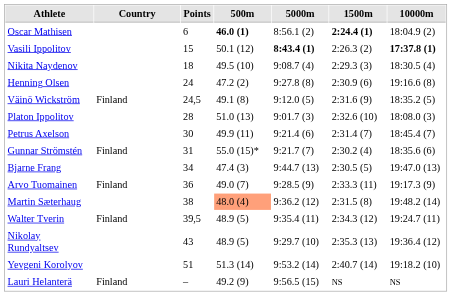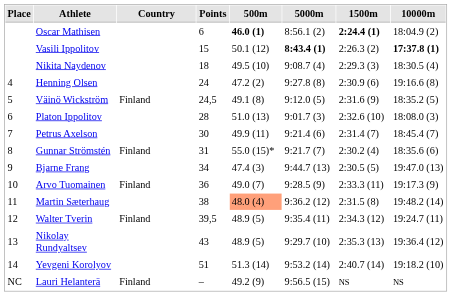 <table cellspacing="1" cellpadding="3" style="border:1px solid #AAAAAA;font-size:90%">
 <tr bgcolor="#E4E4E4">
+<th style="border-bottom:1px solid #AAAAAA" width=15>Place</th>
 <th style="border-bottom:1px solid #AAAAAA" width=125>Athlete</th>
 <th style="border-bottom:1px solid #AAAAAA" width=125>Country</th>
 <th style="border-bottom:1px solid #AAAAAA" width=40>Points</th>
 <th style="border-bottom:1px solid #AAAAAA" width=80>500m</th>
 <th style="border-bottom:1px solid #AAAAAA" width=80>5000m</th>
 <th style="border-bottom:1px solid #AAAAAA" width=80>1500m</th>
 <th style="border-bottom:1px solid #AAAAAA" width=80>10000m</th>
 </tr>
 <tr>
+<td></td>
 <td><a href='#'>Oscar Mathisen</a></td>
 <td></td>
 <td>6</td>
 <td><strong>46.0 (1)</strong></td>
 <td>8:56.1 (2)</td>
 <td><strong>2:24.4 (1)</strong></td>
 <td>18:04.9 (2)</td>
 </tr>
 <tr>
+<td></td>
 <td><a href='#'>Vasili Ippolitov</a></td>
 <td></td>
 <td>15</td>
 <td>50.1 (12)</td>
 <td><strong>8:43.4 (1)</strong></td>
 <td>2:26.3 (2)</td>
 <td><strong>17:37.8 (1)</strong></td>
 </tr>
 <tr>
+<td></td>
 <td><a href='#'>Nikita Naydenov</a></td>
 <td></td>
 <td>18</td>
 <td>49.5 (10)</td>
 <td>9:08.7 (4)</td>
 <td>2:29.3 (3)</td>
 <td>18:30.5 (4)</td>
 </tr>
 <tr>
+<td>4</td>
 <td><a href='#'>Henning Olsen</a></td>
 <td></td>
 <td>24</td>
 <td>47.2 (2)</td>
 <td>9:27.8 (8)</td>
 <td>2:30.9 (6)</td>
 <td>19:16.6 (8)</td>
 </tr>
 <tr>
+<td>5</td>
 <td><a href='#'>Väinö Wickström</a></td>
 <td> Finland</td>
 <td>24,5</td>
 <td>49.1 (8)</td>
 <td>9:12.0 (5)</td>
 <td>2:31.6 (9)</td>
 <td>18:35.2 (5)</td>
 </tr>
 <tr>
+<td>6</td>
 <td><a href='#'>Platon Ippolitov</a></td>
 <td></td>
 <td>28</td>
 <td>51.0 (13)</td>
 <td>9:01.7 (3)</td>
 <td>2:32.6 (10)</td>
 <td>18:08.0 (3)</td>
 </tr>
 <tr>
+<td>7</td>
 <td><a href='#'>Petrus Axelson</a></td>
 <td></td>
 <td>30</td>
 <td>49.9 (11)</td>
 <td>9:21.4 (6)</td>
 <td>2:31.4 (7)</td>
 <td>18:45.4 (7)</td>
 </tr>
 <tr>
+<td>8</td>
 <td><a href='#'>Gunnar Strömstén</a></td>
 <td> Finland</td>
 <td>31</td>
 <td>55.0 (15)*</td>
 <td>9:21.7 (7)</td>
 <td>2:30.2 (4)</td>
 <td>18:35.6 (6)</td>
 </tr>
 <tr>
+<td>9</td>
 <td><a href='#'>Bjarne Frang</a></td>
 <td></td>
 <td>34</td>
 <td>47.4 (3)</td>
 <td>9:44.7 (13)</td>
 <td>2:30.5 (5)</td>
 <td>19:47.0 (13)</td>
 </tr>
 <tr>
+<td>10</td>
 <td><a href='#'>Arvo Tuomainen</a></td>
 <td> Finland</td>
 <td>36</td>
 <td>49.0 (7)</td>
 <td>9:28.5 (9)</td>
 <td>2:33.3 (11)</td>
 <td>19:17.3 (9)</td>
 </tr>
 <tr>
+<td>11</td>
 <td><a href='#'>Martin Sæterhaug</a></td>
 <td></td>
 <td>38</td>
 <td style="background: lightsalmon;">48.0 (4)</td>
 <td>9:36.2 (12)</td>
 <td>2:31.5 (8)</td>
 <td>19:48.2 (14)</td>
 </tr>
 <tr>
+<td>12</td>
 <td><a href='#'>Walter Tverin</a></td>
 <td> Finland</td>
 <td>39,5</td>
 <td>48.9 (5)</td>
 <td>9:35.4 (11)</td>
 <td>2:34.3 (12)</td>
 <td>19:24.7 (11)</td>
 </tr>
 <tr>
+<td>13</td>
 <td><a href='#'>Nikolay Rundyaltsev</a></td>
 <td></td>
 <td>43</td>
 <td>48.9 (5)</td>
 <td>9:29.7 (10)</td>
 <td>2:35.3 (13)</td>
 <td>19:36.4 (12)</td>
 </tr>
 <tr>
+<td>14</td>
 <td><a href='#'>Yevgeni Korolyov</a></td>
 <td></td>
 <td>51</td>
 <td>51.3 (14)</td>
 <td>9:53.2 (14)</td>
 <td>2:40.7 (14)</td>
 <td>19:18.2 (10)</td>
 </tr>
 <tr>
+<td>NC</td>
 <td><a href='#'>Lauri Helanterä</a></td>
 <td> Finland</td>
 <td>–</td>
 <td>49.2 (9)</td>
 <td>9:56.5 (15)</td>
 <td><small>NS</small></td>
 <td><small>NS</small></td>
 </tr>
 </table>
